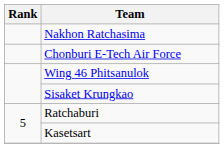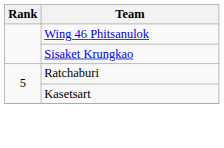 <table class="wikitable" style="text-align: center;">
 <tr>
 <th width=40>Rank</th>
 <th width=220>Team</th>
-</tr>
-<tr>
-<td></td>
-<td align=left><a href='#'>Nakhon Ratchasima</a></td>
-</tr>
-<tr>
-<td></td>
-<td align=left><a href='#'>Chonburi E-Tech Air Force</a></td>
 </tr>
 <tr>
 <td rowspan=2></td>
 <td align=left><a href='#'>Wing 46 Phitsanulok</a></td>
 </tr>
 <tr>
 <td align=left><a href='#'>Sisaket Krungkao</a></td>
 </tr>
 <tr>
 <td rowspan=2>5</td>
 <td align=left>Ratchaburi</td>
 </tr>
 <tr>
 <td align=left>Kasetsart</td>
 </tr>
 <tr>
 </tr>
 </table>
